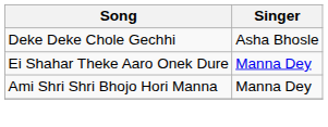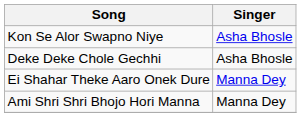 <table class="wikitable">
 <tr>
 <th>Song</th>
 <th>Singer</th>
+</tr>
+<tr>
+<td>Kon Se Alor Swapno Niye</td>
+<td><a href='#'>Asha Bhosle</a></td>
 </tr>
 <tr>
 <td>Deke Deke Chole Gechhi</td>
 <td>Asha Bhosle</td>
 </tr>
 <tr>
 <td>Ei Shahar Theke Aaro Onek Dure</td>
 <td><a href='#'>Manna Dey</a></td>
 </tr>
 <tr>
 <td>Ami Shri Shri Bhojo Hori Manna</td>
 <td>Manna Dey</td>
 </tr>
 <tr>
 </tr>
 </table>
